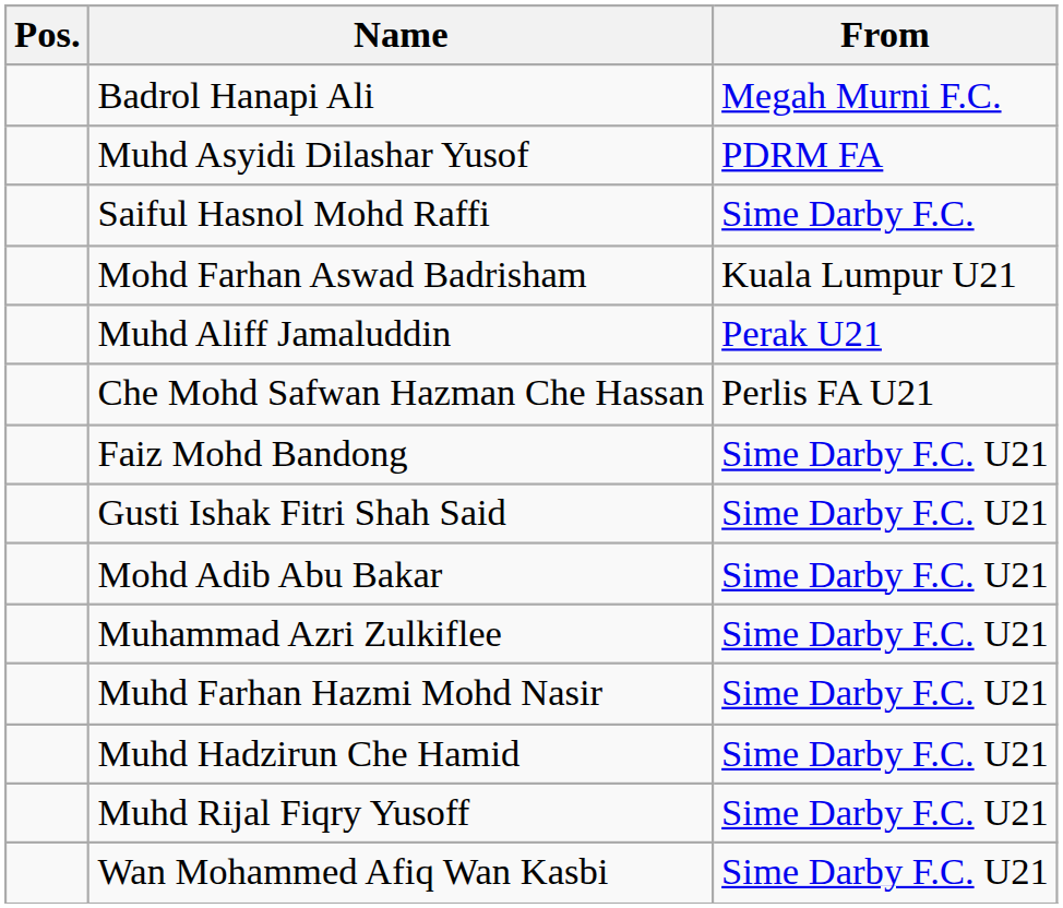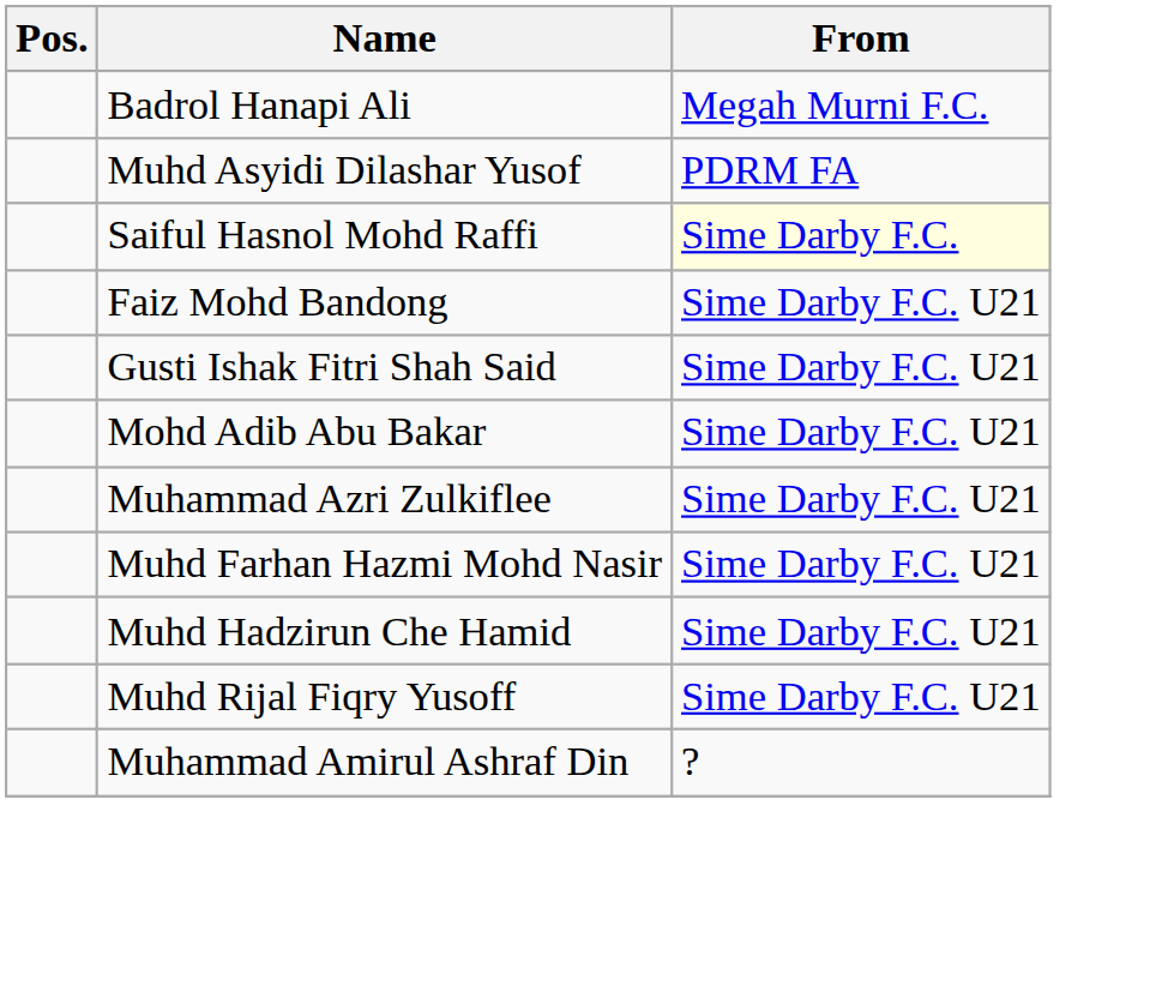 <table class="wikitable sortable">
 <tr>
 <th style="background:;">Pos.</th>
 <th style="background:;">Name</th>
 <th style="background:;">From</th>
 </tr>
 <tr>
 <td></td>
 <td> Badrol Hanapi Ali</td>
 <td> <a href='#'>Megah Murni F.C.</a></td>
 </tr>
 <tr>
 <td></td>
 <td> Muhd Asyidi Dilashar Yusof</td>
 <td> <a href='#'>PDRM FA</a></td>
 </tr>
 <tr>
 <td></td>
 <td> Saiful Hasnol Mohd Raffi</td>
-<td> <a href='#'>Sime Darby F.C.</a></td>
-</tr>
-<tr>
-<td></td>
-<td> Mohd Farhan Aswad Badrisham</td>
-<td> Kuala Lumpur U21</td>
-</tr>
-<tr>
-<td></td>
-<td> Muhd Aliff Jamaluddin</td>
-<td> <a href='#'>Perak U21</a></td>
-</tr>
-<tr>
-<td></td>
-<td> Che Mohd Safwan Hazman Che Hassan</td>
-<td> Perlis FA U21</td>
+<td style="background: lightyellow;"> <a href='#'>Sime Darby F.C.</a></td>
 </tr>
 <tr>
 <td></td>
 <td> Faiz Mohd Bandong</td>
 <td> <a href='#'>Sime Darby F.C.</a> U21</td>
 </tr>
 <tr>
 <td></td>
 <td> Gusti Ishak Fitri Shah Said</td>
 <td> <a href='#'>Sime Darby F.C.</a> U21</td>
 </tr>
 <tr>
 <td></td>
 <td> Mohd Adib Abu Bakar</td>
 <td> <a href='#'>Sime Darby F.C.</a> U21</td>
 </tr>
 <tr>
 <td></td>
 <td> Muhammad Azri Zulkiflee</td>
 <td> <a href='#'>Sime Darby F.C.</a> U21</td>
 </tr>
 <tr>
 <td></td>
 <td> Muhd Farhan Hazmi Mohd Nasir</td>
 <td> <a href='#'>Sime Darby F.C.</a> U21</td>
 </tr>
 <tr>
 <td></td>
 <td> Muhd Hadzirun Che Hamid</td>
 <td> <a href='#'>Sime Darby F.C.</a> U21</td>
 </tr>
 <tr>
 <td></td>
 <td> Muhd Rijal Fiqry Yusoff</td>
 <td> <a href='#'>Sime Darby F.C.</a> U21</td>
 </tr>
 <tr>
 <td></td>
-<td> Wan Mohammed Afiq Wan Kasbi</td>
-<td> <a href='#'>Sime Darby F.C.</a> U21</td>
+<td> Muhammad Amirul Ashraf Din</td>
+<td>?</td>
 </tr>
 <tr>
 </tr>
 </table>
